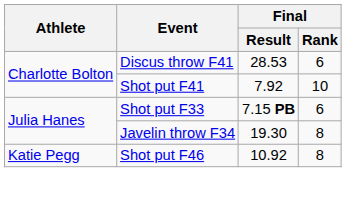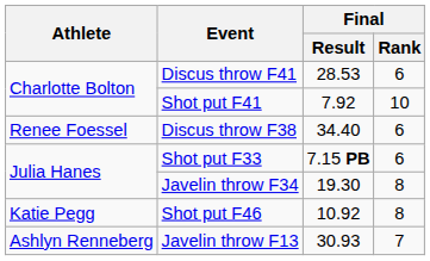 <table class=wikitable style="font-size:90%">
 <tr>
 <th rowspan="2">Athlete</th>
 <th rowspan="2">Event</th>
 <th colspan="2">Final</th>
 </tr>
 <tr>
 <th>Result</th>
 <th>Rank</th>
 </tr>
 <tr align=center>
 <td align=left rowspan=2><a href='#'>Charlotte Bolton</a></td>
 <td align=left><a href='#'>Discus throw F41</a></td>
 <td>28.53</td>
 <td>6</td>
 </tr>
 <tr align=center>
 <td align=left><a href='#'>Shot put F41</a></td>
 <td>7.92</td>
 <td>10</td>
 </tr>
 <tr align=center>
+<td align=left><a href='#'>Renee Foessel</a></td>
+<td align=left><a href='#'>Discus throw F38</a></td>
+<td>34.40</td>
+<td>6</td>
+</tr>
+<tr align=center>
 <td align=left rowspan=2><a href='#'>Julia Hanes</a></td>
 <td align=left><a href='#'>Shot put F33</a></td>
 <td>7.15 <strong>PB</strong></td>
 <td>6</td>
 </tr>
 <tr align=center>
 <td align=left><a href='#'>Javelin throw F34</a></td>
 <td>19.30</td>
 <td>8</td>
 </tr>
 <tr align=center>
 <td align=left><a href='#'>Katie Pegg</a></td>
 <td align=left><a href='#'>Shot put F46</a></td>
 <td>10.92</td>
 <td>8</td>
 </tr>
+<tr align=center>
+<td align=left><a href='#'>Ashlyn Renneberg</a></td>
+<td align=left><a href='#'>Javelin throw F13</a></td>
+<td>30.93</td>
+<td>7</td>
+</tr>
 </table>
